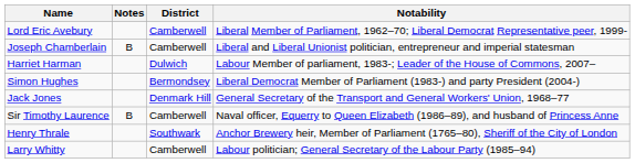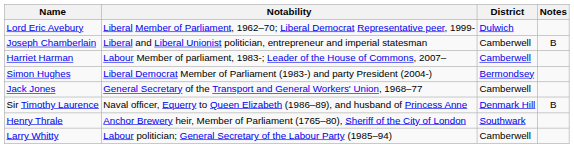 <table class="wikitable sortable">
 <tr>
 <th width=>Name</th>
+<th width=>Notability</th>
+<th width=>District </th>
 <th width=>Notes </th>
-<th width=>District </th>
-<th width=>Notability</th>
 </tr>
 <tr>
 <td><a href='#'>Lord Eric Avebury</a></td>
+<td><a href='#'>Liberal</a> <a href='#'>Member of Parliament</a>, 1962–70; <a href='#'>Liberal Democrat</a> <a href='#'>Representative peer</a>, 1999-</td>
+<td><a href='#'>Dulwich</a></td>
 <td style="text-align:center;"></td>
-<td><a href='#'>Camberwell</a></td>
-<td><a href='#'>Liberal</a> <a href='#'>Member of Parliament</a>, 1962–70; <a href='#'>Liberal Democrat</a> <a href='#'>Representative peer</a>, 1999-</td>
 </tr>
 <tr>
 <td><a href='#'>Joseph Chamberlain</a></td>
+<td><a href='#'>Liberal</a> and <a href='#'>Liberal Unionist</a> politician, entrepreneur and imperial statesman</td>
+<td>Camberwell</td>
 <td style="text-align:center;">B </td>
-<td>Camberwell</td>
-<td><a href='#'>Liberal</a> and <a href='#'>Liberal Unionist</a> politician, entrepreneur and imperial statesman</td>
 </tr>
 <tr>
 <td><a href='#'>Harriet Harman</a></td>
+<td><a href='#'>Labour</a> Member of parliament, 1983-; <a href='#'>Leader of the House of Commons</a>, 2007–</td>
+<td><a href='#'>Camberwell</a></td>
 <td style="text-align:center;"></td>
-<td><a href='#'>Dulwich</a></td>
-<td><a href='#'>Labour</a> Member of parliament, 1983-; <a href='#'>Leader of the House of Commons</a>, 2007–</td>
 </tr>
 <tr>
 <td><a href='#'>Simon Hughes</a></td>
+<td><a href='#'>Liberal Democrat</a> Member of Parliament (1983-) and party President (2004-)</td>
+<td><a href='#'>Bermondsey</a></td>
 <td style="text-align:center;"></td>
-<td><a href='#'>Bermondsey</a></td>
-<td><a href='#'>Liberal Democrat</a> Member of Parliament (1983-) and party President (2004-)</td>
 </tr>
 <tr>
 <td><a href='#'>Jack Jones</a></td>
+<td><a href='#'>General Secretary</a> of the <a href='#'>Transport and General Workers' Union</a>, 1968–77</td>
+<td>Camberwell</td>
 <td style="text-align:center;"></td>
-<td><a href='#'>Denmark Hill</a></td>
-<td><a href='#'>General Secretary</a> of the <a href='#'>Transport and General Workers' Union</a>, 1968–77</td>
 </tr>
 <tr>
 <td>Sir <a href='#'>Timothy Laurence</a></td>
+<td>Naval officer, <a href='#'>Equerry</a> to <a href='#'>Queen Elizabeth</a> (1986–89), and husband of <a href='#'>Princess Anne</a></td>
+<td><a href='#'>Denmark Hill</a></td>
 <td style="text-align:center;">B</td>
-<td>Camberwell</td>
-<td>Naval officer, <a href='#'>Equerry</a> to <a href='#'>Queen Elizabeth</a> (1986–89), and husband of <a href='#'>Princess Anne</a></td>
 </tr>
 <tr>
 <td><a href='#'>Henry Thrale</a></td>
+<td><a href='#'>Anchor Brewery</a> heir, Member of Parliament (1765–80), <a href='#'>Sheriff of the City of London</a></td>
+<td><a href='#'>Southwark</a></td>
 <td style="text-align:center;"></td>
-<td><a href='#'>Southwark</a></td>
-<td><a href='#'>Anchor Brewery</a> heir, Member of Parliament (1765–80), <a href='#'>Sheriff of the City of London</a></td>
 </tr>
 <tr>
 <td><a href='#'>Larry Whitty</a></td>
+<td><a href='#'>Labour</a> politician; <a href='#'>General Secretary of the Labour Party</a> (1985–94)</td>
+<td>Camberwell</td>
 <td style="text-align:center;"></td>
-<td>Camberwell</td>
-<td><a href='#'>Labour</a> politician; <a href='#'>General Secretary of the Labour Party</a> (1985–94)</td>
 </tr>
 </table>
